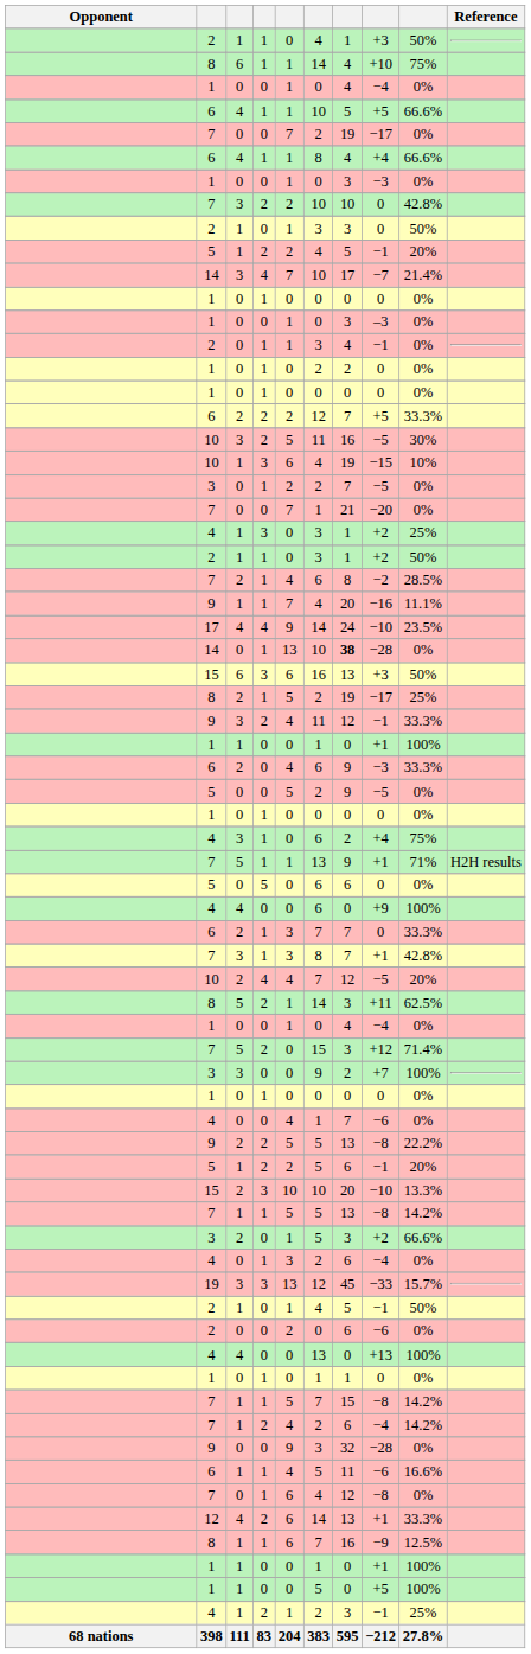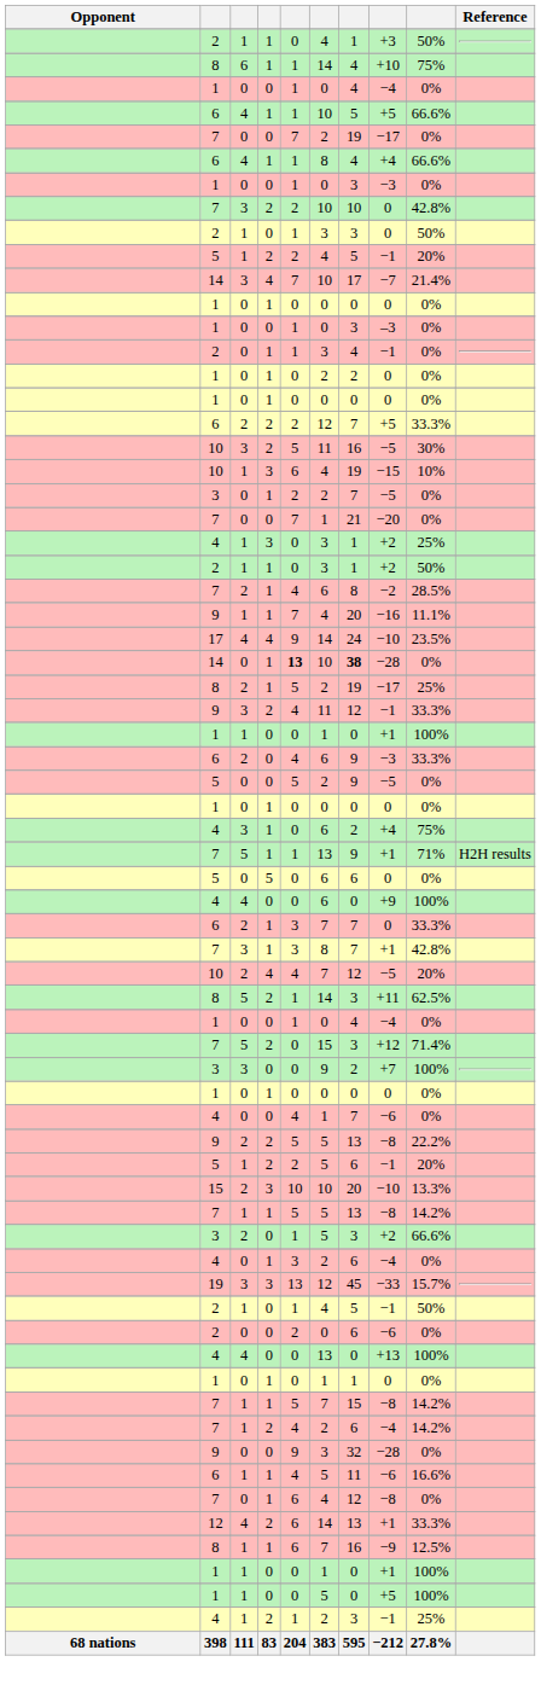 <table class="wikitable sortable" style="text-align: center;">
 <tr>
 <th style="width:200px">Opponent</th>
 <th></th>
 <th></th>
 <th></th>
 <th></th>
 <th></th>
 <th></th>
 <th></th>
 <th></th>
 <th>Reference</th>
 </tr>
 <tr>
 </tr>
 <tr bgcolor="#bbf3bb">
 <td style="text-align:left;"></td>
 <td>2</td>
 <td>1</td>
 <td>1</td>
 <td>0</td>
 <td>4</td>
 <td>1</td>
 <td>+3</td>
 <td>50%</td>
 <td><hr></td>
 </tr>
 <tr>
 </tr>
 <tr bgcolor="#bbf3bb">
 <td style="text-align:left;"></td>
 <td>8</td>
 <td>6</td>
 <td>1</td>
 <td>1</td>
 <td>14</td>
 <td>4</td>
 <td>+10</td>
 <td>75%</td>
 <td></td>
 </tr>
 <tr>
 </tr>
 <tr bgcolor="#ffbbbb">
 <td style="text-align:left;"></td>
 <td>1</td>
 <td>0</td>
 <td>0</td>
 <td>1</td>
 <td>0</td>
 <td>4</td>
 <td>−4</td>
 <td>0%</td>
 <td></td>
 </tr>
 <tr>
 </tr>
 <tr bgcolor="#bbf3bb">
 <td style="text-align:left;"></td>
 <td>6</td>
 <td>4</td>
 <td>1</td>
 <td>1</td>
 <td>10</td>
 <td>5</td>
 <td>+5</td>
 <td>66.6%</td>
 <td></td>
 </tr>
 <tr>
 </tr>
 <tr bgcolor="#ffbbbb">
 <td style="text-align:left;"></td>
 <td>7</td>
 <td>0</td>
 <td>0</td>
 <td>7</td>
 <td>2</td>
 <td>19</td>
 <td>−17</td>
 <td>0%</td>
 <td></td>
 </tr>
 <tr>
 </tr>
 <tr bgcolor="#bbf3bb">
 <td style="text-align:left;"></td>
 <td>6</td>
 <td>4</td>
 <td>1</td>
 <td>1</td>
 <td>8</td>
 <td>4</td>
 <td>+4</td>
 <td>66.6%</td>
 <td></td>
 </tr>
 <tr>
 </tr>
 <tr bgcolor="#ffbbbb">
 <td style="text-align:left;"></td>
 <td>1</td>
 <td>0</td>
 <td>0</td>
 <td>1</td>
 <td>0</td>
 <td>3</td>
 <td>−3</td>
 <td>0%</td>
 <td></td>
 </tr>
 <tr>
 </tr>
 <tr bgcolor="#bbf3bb">
 <td style="text-align:left;"></td>
 <td>7</td>
 <td>3</td>
 <td>2</td>
 <td>2</td>
 <td>10</td>
 <td>10</td>
 <td>0</td>
 <td>42.8%</td>
 <td></td>
 </tr>
 <tr>
 </tr>
 <tr bgcolor="#ffffbb">
 <td style="text-align:left;"></td>
 <td>2</td>
 <td>1</td>
 <td>0</td>
 <td>1</td>
 <td>3</td>
 <td>3</td>
 <td>0</td>
 <td>50%</td>
 <td></td>
 </tr>
 <tr>
 </tr>
 <tr bgcolor="#ffbbbb">
 <td style="text-align:left;"></td>
 <td>5</td>
 <td>1</td>
 <td>2</td>
 <td>2</td>
 <td>4</td>
 <td>5</td>
 <td>−1</td>
 <td>20%</td>
 <td></td>
 </tr>
 <tr>
 </tr>
 <tr bgcolor="#ffbbbb">
 <td style="text-align:left;"></td>
 <td>14</td>
 <td>3</td>
 <td>4</td>
 <td>7</td>
 <td>10</td>
 <td>17</td>
 <td>−7</td>
 <td>21.4%</td>
 <td></td>
 </tr>
 <tr>
 </tr>
 <tr bgcolor="#ffffbb">
 <td style="text-align:left;"></td>
 <td>1</td>
 <td>0</td>
 <td>1</td>
 <td>0</td>
 <td>0</td>
 <td>0</td>
 <td>0</td>
 <td>0%</td>
 <td></td>
 </tr>
 <tr>
 </tr>
 <tr bgcolor="#ffbbbb">
 <td style="text-align:left;"></td>
 <td>1</td>
 <td>0</td>
 <td>0</td>
 <td>1</td>
 <td>0</td>
 <td>3</td>
 <td>–3</td>
 <td>0%</td>
 <td></td>
 </tr>
 <tr>
 </tr>
 <tr bgcolor="#ffbbbb">
 <td style="text-align:left;"></td>
 <td>2</td>
 <td>0</td>
 <td>1</td>
 <td>1</td>
 <td>3</td>
 <td>4</td>
 <td>−1</td>
 <td>0%</td>
 <td><hr></td>
 </tr>
 <tr>
 </tr>
 <tr bgcolor="#ffffbb">
 <td style="text-align:left;"></td>
 <td>1</td>
 <td>0</td>
 <td>1</td>
 <td>0</td>
 <td>2</td>
 <td>2</td>
 <td>0</td>
 <td>0%</td>
 <td></td>
 </tr>
 <tr>
 </tr>
 <tr bgcolor="#ffffbb">
 <td style="text-align:left;"></td>
 <td>1</td>
 <td>0</td>
 <td>1</td>
 <td>0</td>
 <td>0</td>
 <td>0</td>
 <td>0</td>
 <td>0%</td>
 <td></td>
 </tr>
 <tr>
 </tr>
 <tr bgcolor="#ffffbb">
 <td style="text-align:left;"></td>
 <td>6</td>
 <td>2</td>
 <td>2</td>
 <td>2</td>
 <td>12</td>
 <td>7</td>
 <td>+5</td>
 <td>33.3%</td>
 <td></td>
 </tr>
 <tr>
 </tr>
 <tr bgcolor="#ffbbbb">
 <td style="text-align:left;"></td>
 <td>10</td>
 <td>3</td>
 <td>2</td>
 <td>5</td>
 <td>11</td>
 <td>16</td>
 <td>−5</td>
 <td>30%</td>
 <td></td>
 </tr>
 <tr>
 </tr>
 <tr bgcolor="#ffbbbb">
 <td style="text-align:left;"></td>
 <td>10</td>
 <td>1</td>
 <td>3</td>
 <td>6</td>
 <td>4</td>
 <td>19</td>
 <td>−15</td>
 <td>10%</td>
 <td></td>
 </tr>
 <tr>
 </tr>
 <tr bgcolor="#ffbbbb">
 <td style="text-align:left;"></td>
 <td>3</td>
 <td>0</td>
 <td>1</td>
 <td>2</td>
 <td>2</td>
 <td>7</td>
 <td>−5</td>
 <td>0%</td>
 <td></td>
 </tr>
 <tr>
 </tr>
 <tr bgcolor="#ffbbbb">
 <td style="text-align:left;"></td>
 <td>7</td>
 <td>0</td>
 <td>0</td>
 <td>7</td>
 <td>1</td>
 <td>21</td>
 <td>−20</td>
 <td>0%</td>
 <td></td>
 </tr>
 <tr>
 </tr>
 <tr bgcolor="#bbf3bb">
 <td style="text-align:left;"></td>
 <td>4</td>
 <td>1</td>
 <td>3</td>
 <td>0</td>
 <td>3</td>
 <td>1</td>
 <td>+2</td>
 <td>25%</td>
 <td></td>
 </tr>
 <tr>
 </tr>
 <tr bgcolor="#bbf3bb">
 <td style="text-align:left;"></td>
 <td>2</td>
 <td>1</td>
 <td>1</td>
 <td>0</td>
 <td>3</td>
 <td>1</td>
 <td>+2</td>
 <td>50%</td>
 <td></td>
 </tr>
 <tr>
 </tr>
 <tr bgcolor="#ffbbbb">
 <td style="text-align:left;"></td>
 <td>7</td>
 <td>2</td>
 <td>1</td>
 <td>4</td>
 <td>6</td>
 <td>8</td>
 <td>−2</td>
 <td>28.5%</td>
 <td></td>
 </tr>
 <tr>
 </tr>
 <tr bgcolor="#ffbbbb">
 <td style="text-align:left;"></td>
 <td>9</td>
 <td>1</td>
 <td>1</td>
 <td>7</td>
 <td>4</td>
 <td>20</td>
 <td>−16</td>
 <td>11.1%</td>
 <td></td>
 </tr>
 <tr>
 </tr>
 <tr bgcolor="#ffbbbb">
 <td style="text-align:left;"></td>
 <td>17</td>
 <td>4</td>
 <td>4</td>
 <td>9</td>
 <td>14</td>
 <td>24</td>
 <td>−10</td>
 <td>23.5%</td>
 <td></td>
 </tr>
 <tr>
 </tr>
 <tr bgcolor="#ffbbbb">
 <td style="text-align:left;"></td>
 <td>14</td>
 <td>0</td>
 <td>1</td>
-<td>13</td>
+<td><strong>13</strong></td>
 <td>10</td>
 <td><strong>38</strong></td>
 <td>−28</td>
 <td>0%</td>
 <td></td>
 </tr>
 <tr>
-</tr>
-<tr bgcolor="#ffffbb">
-<td style="text-align:left;"></td>
-<td>15</td>
-<td>6</td>
-<td>3</td>
-<td>6</td>
-<td>16</td>
-<td>13</td>
-<td>+3</td>
-<td>50%</td>
-<td></td>
 </tr>
 <tr>
 </tr>
 <tr bgcolor="#ffbbbb">
 <td style="text-align:left;"></td>
 <td>8</td>
 <td>2</td>
 <td>1</td>
 <td>5</td>
 <td>2</td>
 <td>19</td>
 <td>−17</td>
 <td>25%</td>
 <td></td>
 </tr>
 <tr>
 </tr>
 <tr bgcolor="#ffbbbb">
 <td style="text-align:left;"></td>
 <td>9</td>
 <td>3</td>
 <td>2</td>
 <td>4</td>
 <td>11</td>
 <td>12</td>
 <td>−1</td>
 <td>33.3%</td>
 <td></td>
 </tr>
 <tr>
 </tr>
 <tr bgcolor="#bbf3bb">
 <td style="text-align:left;"></td>
 <td>1</td>
 <td>1</td>
 <td>0</td>
 <td>0</td>
 <td>1</td>
 <td>0</td>
 <td>+1</td>
 <td>100%</td>
 <td></td>
 </tr>
 <tr>
 </tr>
 <tr bgcolor="#ffbbbb">
 <td style="text-align:left;"></td>
 <td>6</td>
 <td>2</td>
 <td>0</td>
 <td>4</td>
 <td>6</td>
 <td>9</td>
 <td>−3</td>
 <td>33.3%</td>
 <td></td>
 </tr>
 <tr>
 </tr>
 <tr bgcolor="#ffbbbb">
 <td style="text-align:left;"></td>
 <td>5</td>
 <td>0</td>
 <td>0</td>
 <td>5</td>
 <td>2</td>
 <td>9</td>
 <td>−5</td>
 <td>0%</td>
 <td></td>
 </tr>
 <tr>
 </tr>
 <tr bgcolor="#ffffbb">
 <td style="text-align:left;"></td>
 <td>1</td>
 <td>0</td>
 <td>1</td>
 <td>0</td>
 <td>0</td>
 <td>0</td>
 <td>0</td>
 <td>0%</td>
 <td></td>
 </tr>
 <tr>
 </tr>
 <tr bgcolor="#bbf3bb">
 <td style="text-align:left;"></td>
 <td>4</td>
 <td>3</td>
 <td>1</td>
 <td>0</td>
 <td>6</td>
 <td>2</td>
 <td>+4</td>
 <td>75%</td>
 <td></td>
 </tr>
 <tr>
 </tr>
 <tr bgcolor="#bbf3bb">
 <td style="text-align:left;"></td>
 <td>7</td>
 <td>5</td>
 <td>1</td>
 <td>1</td>
 <td>13</td>
 <td>9</td>
 <td>+1</td>
 <td>71%</td>
 <td>H2H results</td>
 </tr>
 <tr>
 </tr>
 <tr bgcolor="#ffffbb">
 <td style="text-align:left;"></td>
 <td>5</td>
 <td>0</td>
 <td>5</td>
 <td>0</td>
 <td>6</td>
 <td>6</td>
 <td>0</td>
 <td>0%</td>
 <td></td>
 </tr>
 <tr>
 </tr>
 <tr bgcolor="#bbf3bb">
 <td style="text-align:left;"></td>
 <td>4</td>
 <td>4</td>
 <td>0</td>
 <td>0</td>
 <td>6</td>
 <td>0</td>
 <td>+9</td>
 <td>100%</td>
 <td></td>
 </tr>
 <tr>
 </tr>
 <tr bgcolor="#ffbbbb">
 <td style="text-align:left;"></td>
 <td>6</td>
 <td>2</td>
 <td>1</td>
 <td>3</td>
 <td>7</td>
 <td>7</td>
 <td>0</td>
 <td>33.3%</td>
 <td></td>
 </tr>
 <tr>
 </tr>
 <tr bgcolor="#ffffbb">
 <td style="text-align:left;"></td>
 <td>7</td>
 <td>3</td>
 <td>1</td>
 <td>3</td>
 <td>8</td>
 <td>7</td>
 <td>+1</td>
 <td>42.8%</td>
 <td></td>
 </tr>
 <tr>
 </tr>
 <tr bgcolor="#ffbbbb">
 <td style="text-align:left;"></td>
 <td>10</td>
 <td>2</td>
 <td>4</td>
 <td>4</td>
 <td>7</td>
 <td>12</td>
 <td>−5</td>
 <td>20%</td>
 <td></td>
 </tr>
 <tr>
 </tr>
 <tr bgcolor="#bbf3bb">
 <td style="text-align:left;"></td>
 <td>8</td>
 <td>5</td>
 <td>2</td>
 <td>1</td>
 <td>14</td>
 <td>3</td>
 <td>+11</td>
 <td>62.5%</td>
 <td></td>
 </tr>
 <tr>
 </tr>
 <tr bgcolor="#ffbbbb">
 <td style="text-align:left;"></td>
 <td>1</td>
 <td>0</td>
 <td>0</td>
 <td>1</td>
 <td>0</td>
 <td>4</td>
 <td>−4</td>
 <td>0%</td>
 <td></td>
 </tr>
 <tr>
 </tr>
 <tr bgcolor="#bbf3bb">
 <td style="text-align:left;"></td>
 <td>7</td>
 <td>5</td>
 <td>2</td>
 <td>0</td>
 <td>15</td>
 <td>3</td>
 <td>+12</td>
 <td>71.4%</td>
 <td></td>
 </tr>
 <tr>
 </tr>
 <tr bgcolor="#bbf3bb">
 <td style="text-align:left;"></td>
 <td>3</td>
 <td>3</td>
 <td>0</td>
 <td>0</td>
 <td>9</td>
 <td>2</td>
 <td>+7</td>
 <td>100%</td>
 <td><hr></td>
 </tr>
 <tr>
 </tr>
 <tr bgcolor="#ffffbb">
 <td style="text-align:left;"></td>
 <td>1</td>
 <td>0</td>
 <td>1</td>
 <td>0</td>
 <td>0</td>
 <td>0</td>
 <td>0</td>
 <td>0%</td>
 <td></td>
 </tr>
 <tr>
 </tr>
 <tr bgcolor="#ffbbbb">
 <td style="text-align:left;"></td>
 <td>4</td>
 <td>0</td>
 <td>0</td>
 <td>4</td>
 <td>1</td>
 <td>7</td>
 <td>−6</td>
 <td>0%</td>
 <td></td>
 </tr>
 <tr>
 </tr>
 <tr bgcolor="#ffbbbb">
 <td style="text-align:left;"></td>
 <td>9</td>
 <td>2</td>
 <td>2</td>
 <td>5</td>
 <td>5</td>
 <td>13</td>
 <td>−8</td>
 <td>22.2%</td>
 <td></td>
 </tr>
 <tr>
 </tr>
 <tr bgcolor="#ffbbbb">
 <td style="text-align:left;"></td>
 <td>5</td>
 <td>1</td>
 <td>2</td>
 <td>2</td>
 <td>5</td>
 <td>6</td>
 <td>−1</td>
 <td>20%</td>
 <td></td>
 </tr>
 <tr>
 </tr>
 <tr bgcolor="#ffbbbb">
 <td style="text-align:left;"></td>
 <td>15</td>
 <td>2</td>
 <td>3</td>
 <td>10</td>
 <td>10</td>
 <td>20</td>
 <td>−10</td>
 <td>13.3%</td>
 <td></td>
 </tr>
 <tr>
 </tr>
 <tr bgcolor="#ffbbbb">
 <td style="text-align:left;"></td>
 <td>7</td>
 <td>1</td>
 <td>1</td>
 <td>5</td>
 <td>5</td>
 <td>13</td>
 <td>−8</td>
 <td>14.2%</td>
 <td></td>
 </tr>
 <tr>
 </tr>
 <tr bgcolor="#bbf3bb">
 <td style="text-align:left;"></td>
 <td>3</td>
 <td>2</td>
 <td>0</td>
 <td>1</td>
 <td>5</td>
 <td>3</td>
 <td>+2</td>
 <td>66.6%</td>
 <td></td>
 </tr>
 <tr>
 </tr>
 <tr bgcolor="#ffbbbb">
 <td style="text-align:left;"></td>
 <td>4</td>
 <td>0</td>
 <td>1</td>
 <td>3</td>
 <td>2</td>
 <td>6</td>
 <td>−4</td>
 <td>0%</td>
 <td></td>
 </tr>
 <tr>
 </tr>
 <tr bgcolor="#ffbbbb">
 <td style="text-align:left;"></td>
 <td>19</td>
 <td>3</td>
 <td>3</td>
 <td>13</td>
 <td>12</td>
 <td>45</td>
 <td>−33</td>
 <td>15.7%</td>
 <td><hr></td>
 </tr>
 <tr>
 </tr>
 <tr bgcolor="#ffffbb">
 <td style="text-align:left;"></td>
 <td>2</td>
 <td>1</td>
 <td>0</td>
 <td>1</td>
 <td>4</td>
 <td>5</td>
 <td>−1</td>
 <td>50%</td>
 <td></td>
 </tr>
 <tr>
 </tr>
 <tr bgcolor="#ffbbbb">
 <td style="text-align:left;"></td>
 <td>2</td>
 <td>0</td>
 <td>0</td>
 <td>2</td>
 <td>0</td>
 <td>6</td>
 <td>−6</td>
 <td>0%</td>
 <td></td>
 </tr>
 <tr>
 </tr>
 <tr bgcolor="#bbf3bb">
 <td style="text-align:left;"></td>
 <td>4</td>
 <td>4</td>
 <td>0</td>
 <td>0</td>
 <td>13</td>
 <td>0</td>
 <td>+13</td>
 <td>100%</td>
 <td></td>
 </tr>
 <tr>
 </tr>
 <tr bgcolor="#ffffbb">
 <td style="text-align:left;"></td>
 <td>1</td>
 <td>0</td>
 <td>1</td>
 <td>0</td>
 <td>1</td>
 <td>1</td>
 <td>0</td>
 <td>0%</td>
 <td></td>
 </tr>
 <tr>
 </tr>
 <tr bgcolor="#ffbbbb">
 <td style="text-align:left;"></td>
 <td>7</td>
 <td>1</td>
 <td>1</td>
 <td>5</td>
 <td>7</td>
 <td>15</td>
 <td>−8</td>
 <td>14.2%</td>
 <td></td>
 </tr>
 <tr>
 </tr>
 <tr bgcolor="#ffbbbb">
 <td style="text-align:left;"></td>
 <td>7</td>
 <td>1</td>
 <td>2</td>
 <td>4</td>
 <td>2</td>
 <td>6</td>
 <td>−4</td>
 <td>14.2%</td>
 <td></td>
 </tr>
 <tr>
 </tr>
 <tr bgcolor="#ffbbbb">
 <td style="text-align:left;"></td>
 <td>9</td>
 <td>0</td>
 <td>0</td>
 <td>9</td>
 <td>3</td>
 <td>32</td>
 <td>−28</td>
 <td>0%</td>
 <td></td>
 </tr>
 <tr>
 </tr>
 <tr bgcolor="#ffbbbb">
 <td style="text-align:left;"></td>
 <td>6</td>
 <td>1</td>
 <td>1</td>
 <td>4</td>
 <td>5</td>
 <td>11</td>
 <td>−6</td>
 <td>16.6%</td>
 <td></td>
 </tr>
 <tr>
 </tr>
 <tr bgcolor="#ffbbbb">
 <td style="text-align:left;"></td>
 <td>7</td>
 <td>0</td>
 <td>1</td>
 <td>6</td>
 <td>4</td>
 <td>12</td>
 <td>−8</td>
 <td>0%</td>
 <td></td>
 </tr>
 <tr>
 </tr>
 <tr bgcolor="#ffbbbb">
 <td style="text-align:left;"></td>
 <td>12</td>
 <td>4</td>
 <td>2</td>
 <td>6</td>
 <td>14</td>
 <td>13</td>
 <td>+1</td>
 <td>33.3%</td>
 <td></td>
 </tr>
 <tr>
 </tr>
 <tr bgcolor="#ffbbbb">
 <td style="text-align:left;"></td>
 <td>8</td>
 <td>1</td>
 <td>1</td>
 <td>6</td>
 <td>7</td>
 <td>16</td>
 <td>−9</td>
 <td>12.5%</td>
 <td></td>
 </tr>
 <tr>
 </tr>
 <tr bgcolor="#bbf3bb">
 <td style="text-align:left;"></td>
 <td>1</td>
 <td>1</td>
 <td>0</td>
 <td>0</td>
 <td>1</td>
 <td>0</td>
 <td>+1</td>
 <td>100%</td>
 <td></td>
 </tr>
 <tr>
 </tr>
 <tr bgcolor="#bbf3bb">
 <td style="text-align:left;"></td>
 <td>1</td>
 <td>1</td>
 <td>0</td>
 <td>0</td>
 <td>5</td>
 <td>0</td>
 <td>+5</td>
 <td>100%</td>
 <td></td>
 </tr>
 <tr>
 </tr>
 <tr bgcolor="#ffffbb">
 <td style="text-align:left;"></td>
 <td>4</td>
 <td>1</td>
 <td>2</td>
 <td>1</td>
 <td>2</td>
 <td>3</td>
 <td>−1</td>
 <td>25%</td>
 <td></td>
 </tr>
 <tr class="sortbottom">
 <th>68 nations</th>
 <th>398</th>
 <th>111</th>
 <th>83</th>
 <th>204</th>
 <th>383</th>
 <th>595</th>
 <th>−212</th>
 <th>27.8%</th>
 <th></th>
 </tr>
 </table>
